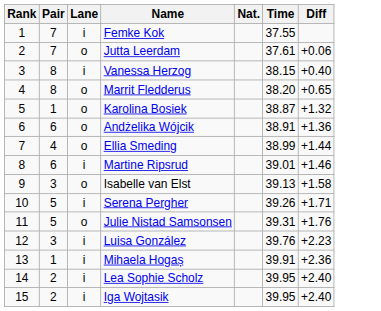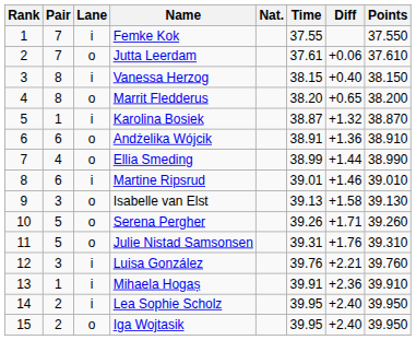 <table class="wikitable sortable" style="text-align:center; font-size:90%">
 <tr>
 <th>Rank</th>
 <th>Pair</th>
 <th>Lane</th>
 <th>Name</th>
 <th>Nat.</th>
 <th>Time</th>
 <th>Diff</th>
+<th>Points</th>
 </tr>
 <tr>
 <td>1</td>
 <td>7</td>
 <td>i</td>
 <td align=left><a href='#'>Femke Kok</a></td>
 <td></td>
 <td>37.55</td>
 <td></td>
+<td>37.550</td>
 </tr>
 <tr>
 <td>2</td>
 <td>7</td>
 <td>o</td>
 <td align=left><a href='#'>Jutta Leerdam</a></td>
 <td></td>
 <td>37.61</td>
 <td>+0.06</td>
+<td>37.610</td>
 </tr>
 <tr>
 <td>3</td>
 <td>8</td>
 <td>i</td>
 <td align=left><a href='#'>Vanessa Herzog</a></td>
 <td></td>
 <td>38.15</td>
 <td>+0.40</td>
+<td>38.150</td>
 </tr>
 <tr>
 <td>4</td>
 <td>8</td>
 <td>o</td>
 <td align=left><a href='#'>Marrit Fledderus</a></td>
 <td></td>
 <td>38.20</td>
 <td>+0.65</td>
+<td>38.200</td>
 </tr>
 <tr>
 <td>5</td>
 <td>1</td>
-<td>o</td>
+<td>i</td>
 <td align=left><a href='#'>Karolina Bosiek</a></td>
 <td></td>
 <td>38.87</td>
 <td>+1.32</td>
+<td>38.870</td>
 </tr>
 <tr>
 <td>6</td>
 <td>6</td>
 <td>o</td>
 <td align=left><a href='#'>Andżelika Wójcik</a></td>
 <td></td>
 <td>38.91</td>
 <td>+1.36</td>
+<td>38.910</td>
 </tr>
 <tr>
 <td>7</td>
 <td>4</td>
 <td>o</td>
 <td align=left><a href='#'>Ellia Smeding</a></td>
 <td></td>
 <td>38.99</td>
 <td>+1.44</td>
+<td>38.990</td>
 </tr>
 <tr>
 <td>8</td>
 <td>6</td>
 <td>i</td>
 <td align=left><a href='#'>Martine Ripsrud</a></td>
 <td></td>
 <td>39.01</td>
 <td>+1.46</td>
+<td>39.010</td>
 </tr>
 <tr>
 <td>9</td>
 <td>3</td>
 <td>o</td>
 <td align=left>Isabelle van Elst</td>
 <td></td>
 <td>39.13</td>
 <td>+1.58</td>
+<td>39.130</td>
 </tr>
 <tr>
 <td>10</td>
 <td>5</td>
-<td>i</td>
+<td>o</td>
 <td align=left><a href='#'>Serena Pergher</a></td>
 <td></td>
 <td>39.26</td>
 <td>+1.71</td>
+<td>39.260</td>
 </tr>
 <tr>
 <td>11</td>
 <td>5</td>
 <td>o</td>
 <td align=left><a href='#'>Julie Nistad Samsonsen</a></td>
 <td></td>
 <td>39.31</td>
 <td>+1.76</td>
+<td>39.310</td>
 </tr>
 <tr>
 <td>12</td>
 <td>3</td>
 <td>i</td>
 <td align=left><a href='#'>Luisa González</a></td>
 <td></td>
 <td>39.76</td>
-<td>+2.23</td>
+<td>+2.21</td>
+<td>39.760</td>
 </tr>
 <tr>
 <td>13</td>
 <td>1</td>
 <td>i</td>
 <td align=left><a href='#'>Mihaela Hogaș</a></td>
 <td></td>
 <td>39.91</td>
 <td>+2.36</td>
+<td>39.910</td>
 </tr>
 <tr>
 <td>14</td>
 <td>2</td>
 <td>i</td>
 <td align=left><a href='#'>Lea Sophie Scholz</a></td>
 <td></td>
 <td>39.95</td>
 <td>+2.40</td>
+<td>39.950</td>
 </tr>
 <tr>
 <td>15</td>
 <td>2</td>
-<td>i</td>
+<td>o</td>
 <td align=left><a href='#'>Iga Wojtasik</a></td>
 <td></td>
 <td>39.95</td>
 <td>+2.40</td>
+<td>39.950</td>
 </tr>
 </table>
